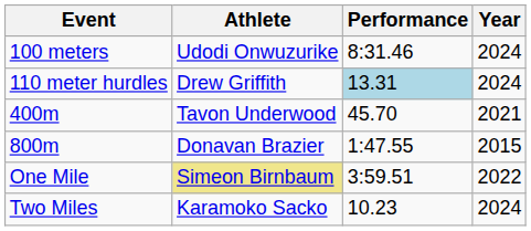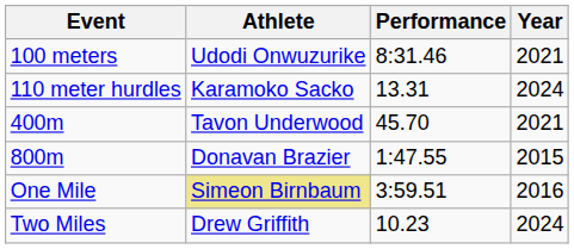 <table class="wikitable">
 <tr>
 <th>Event</th>
 <th>Athlete</th>
 <th>Performance</th>
 <th>Year</th>
 </tr>
 <tr>
 <td><a href='#'>100 meters</a></td>
 <td><a href='#'>Udodi Onwuzurike</a></td>
 <td>8:31.46</td>
-<td>2024</td>
+<td>2021</td>
 </tr>
 <tr>
 <td><a href='#'>110 meter hurdles</a></td>
-<td><a href='#'>Drew Griffith</a></td>
-<td style="background: lightblue;">13.31</td>
+<td><a href='#'>Karamoko Sacko</a></td>
+<td>13.31</td>
 <td>2024</td>
 </tr>
 <tr>
 <td><a href='#'>400m</a></td>
 <td><a href='#'>Tavon Underwood</a></td>
 <td>45.70</td>
 <td>2021</td>
 </tr>
 <tr>
 <td><a href='#'>800m</a></td>
 <td><a href='#'>Donavan Brazier</a></td>
 <td>1:47.55</td>
 <td>2015</td>
 </tr>
 <tr>
 <td><a href='#'>One Mile</a></td>
 <td style="background: khaki;"><a href='#'>Simeon Birnbaum</a></td>
 <td>3:59.51</td>
-<td>2022</td>
+<td>2016</td>
 </tr>
 <tr>
 <td><a href='#'>Two Miles</a></td>
-<td><a href='#'>Karamoko Sacko</a></td>
+<td><a href='#'>Drew Griffith</a></td>
 <td>10.23</td>
 <td>2024</td>
 </tr>
 </table>
